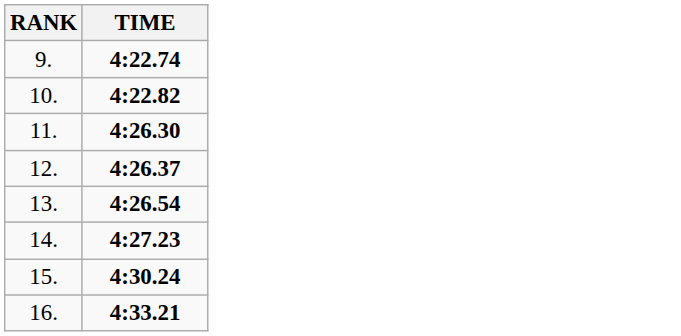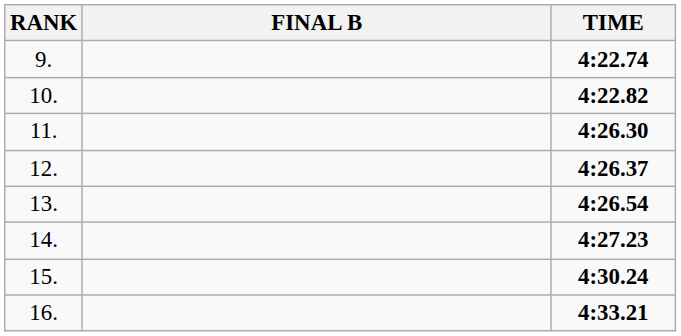 <table class="wikitable">
 <tr>
 <th>RANK</th>
+<th style="width: 20em">FINAL B</th>
 <th style="width: 5em">TIME</th>
 </tr>
 <tr>
 <td align="center">9.</td>
+<td></td>
 <td align="center"><strong>4:22.74</strong></td>
 </tr>
 <tr>
 <td align="center">10.</td>
+<td></td>
 <td align="center"><strong>4:22.82</strong></td>
 </tr>
 <tr>
 <td align="center">11.</td>
+<td></td>
 <td align="center"><strong>4:26.30</strong></td>
 </tr>
 <tr>
 <td align="center">12.</td>
+<td></td>
 <td align="center"><strong>4:26.37</strong></td>
 </tr>
 <tr>
 <td align="center">13.</td>
+<td></td>
 <td align="center"><strong>4:26.54</strong></td>
 </tr>
 <tr>
 <td align="center">14.</td>
+<td></td>
 <td align="center"><strong>4:27.23</strong></td>
 </tr>
 <tr>
 <td align="center">15.</td>
+<td></td>
 <td align="center"><strong>4:30.24</strong></td>
 </tr>
 <tr>
 <td align="center">16.</td>
+<td></td>
 <td align="center"><strong>4:33.21</strong></td>
 </tr>
 </table>
